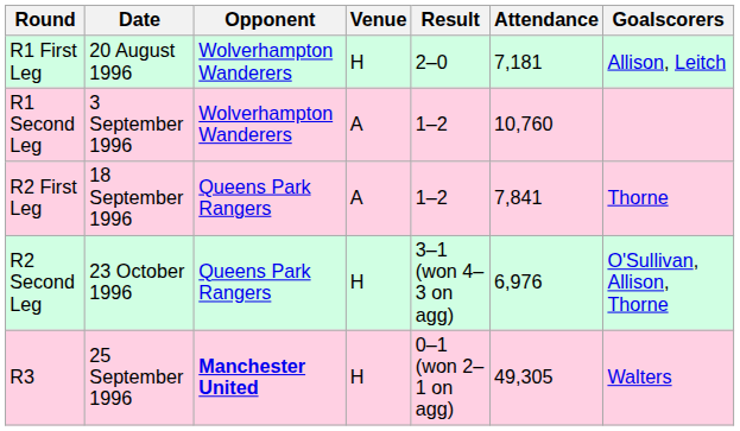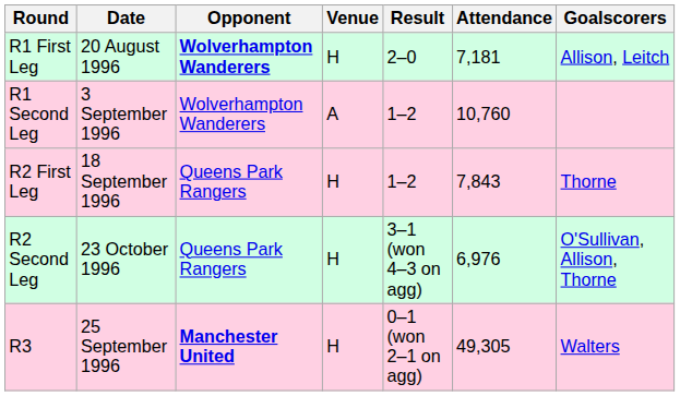 <table class="wikitable">
 <tr>
 <th>Round</th>
 <th>Date</th>
 <th>Opponent</th>
 <th>Venue</th>
 <th>Result</th>
 <th>Attendance</th>
 <th>Goalscorers</th>
 </tr>
 <tr style="background-color: #d0ffe3;">
 <td>R1 First Leg</td>
 <td>20 August 1996</td>
-<td><a href='#'>Wolverhampton Wanderers</a></td>
+<td><strong><a href='#'>Wolverhampton Wanderers</a></strong></td>
 <td>H</td>
 <td>2–0</td>
 <td>7,181</td>
 <td><a href='#'>Allison</a>, <a href='#'>Leitch</a></td>
 </tr>
 <tr style="background-color: #ffd0e3;">
 <td>R1 Second Leg</td>
 <td>3 September 1996</td>
 <td><a href='#'>Wolverhampton Wanderers</a></td>
 <td>A</td>
 <td>1–2</td>
 <td>10,760</td>
 <td></td>
 </tr>
 <tr style="background-color: #ffd0e3;">
 <td>R2 First Leg</td>
 <td>18 September 1996</td>
 <td><a href='#'>Queens Park Rangers</a></td>
-<td>A</td>
+<td>H</td>
 <td>1–2</td>
-<td>7,841</td>
+<td>7,843</td>
 <td><a href='#'>Thorne</a></td>
 </tr>
 <tr style="background-color: #d0ffe3;">
 <td>R2 Second Leg</td>
 <td>23 October 1996</td>
 <td><a href='#'>Queens Park Rangers</a></td>
 <td>H</td>
 <td>3–1 (won 4–3 on agg)</td>
 <td>6,976</td>
 <td><a href='#'>O'Sullivan</a>, <a href='#'>Allison</a>, <a href='#'>Thorne</a></td>
 </tr>
 <tr style="background-color: #ffd0e3;">
 <td>R3</td>
 <td>25 September 1996</td>
 <td><strong><a href='#'>Manchester United</a></strong></td>
 <td>H</td>
 <td>0–1 (won 2–1 on agg)</td>
 <td>49,305</td>
 <td><a href='#'>Walters</a></td>
 </tr>
 </table>
